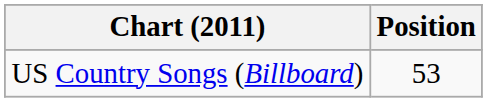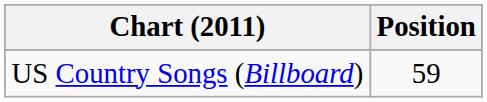 <table class="wikitable sortable">
 <tr>
 <th scope="col">Chart (2011)</th>
 <th scope="col">Position</th>
 </tr>
 <tr>
 <td>US <a href='#'>Country Songs</a> (<em><a href='#'>Billboard</a></em>)</td>
-<td style="text-align:center;">53</td>
+<td style="text-align:center;">59</td>
 </tr>
 </table>
